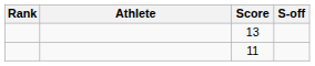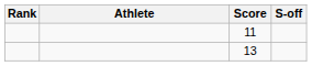 <table class="wikitable" style="text-align:center">
 <tr>
 <th width=40>Rank</th>
 <th width=250>Athlete</th>
 <th width=50>Score</th>
 <th width=40>S-off</th>
 </tr>
 <tr>
 <td></td>
 <td align=left></td>
-<td>13</td>
+<td>11</td>
 <td></td>
 </tr>
 <tr>
 <td></td>
 <td align=left></td>
-<td>11</td>
+<td>13</td>
 <td></td>
 </tr>
 </table>
